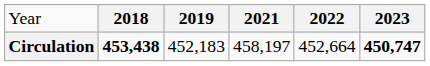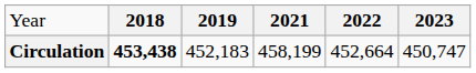 <table class="wikitable">
 <tr>
 <td>Year</td>
 <th>2018</th>
 <th>2019</th>
 <th>2021</th>
 <th>2022</th>
 <th>2023</th>
 </tr>
 <tr>
 <th>Circulation</th>
 <td><strong>453,438</strong></td>
 <td>452,183</td>
-<td>458,197</td>
+<td>458,199</td>
 <td>452,664</td>
-<td><strong>450,747</strong></td>
+<td>450,747</td>
 </tr>
 </table>
